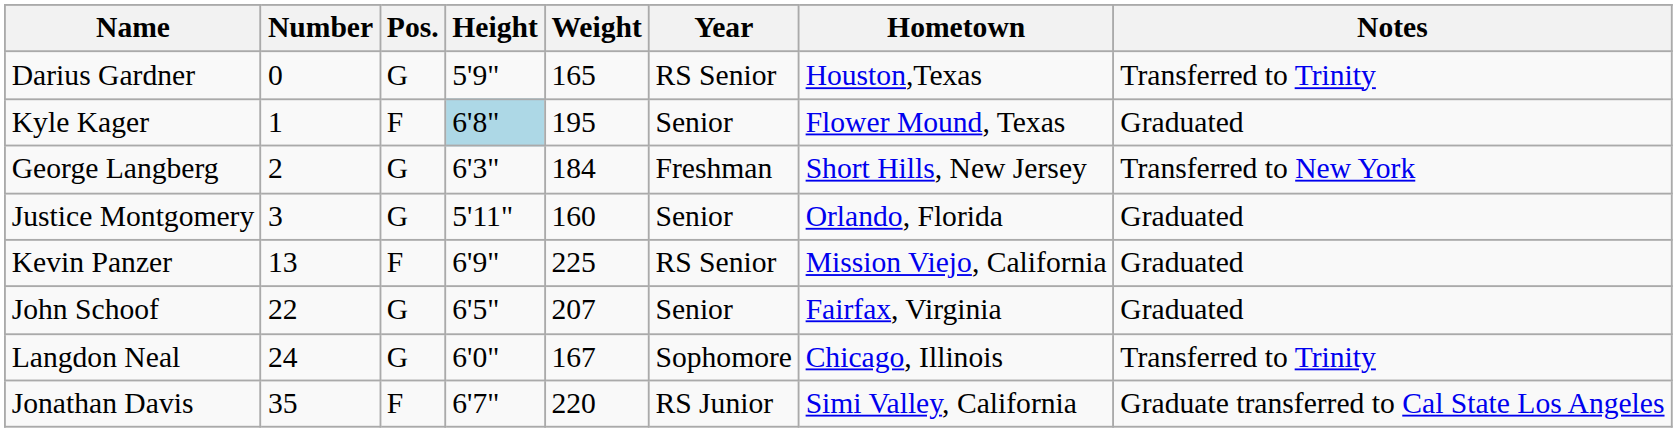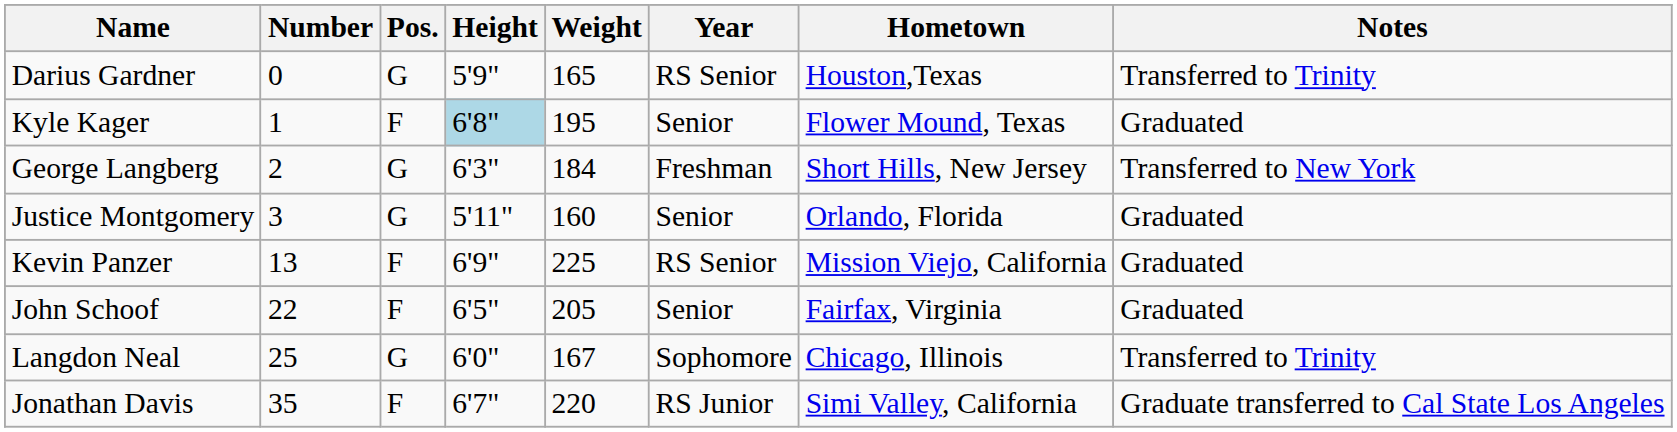 <table class="wikitable sortable" border="1">
 <tr>
 <th>Name</th>
 <th>Number</th>
 <th>Pos.</th>
 <th>Height</th>
 <th>Weight</th>
 <th>Year</th>
 <th>Hometown</th>
 <th class="unsortable">Notes</th>
 </tr>
 <tr>
 <td>Darius Gardner</td>
 <td>0</td>
 <td>G</td>
 <td>5'9"</td>
 <td>165</td>
 <td>RS Senior</td>
 <td><a href='#'>Houston</a>,Texas</td>
 <td>Transferred to <a href='#'>Trinity</a></td>
 </tr>
 <tr>
 <td>Kyle Kager</td>
 <td>1</td>
 <td>F</td>
 <td style="background: lightblue;">6'8"</td>
 <td>195</td>
 <td>Senior</td>
 <td><a href='#'>Flower Mound</a>, Texas</td>
 <td>Graduated</td>
 </tr>
 <tr>
 <td>George Langberg</td>
 <td>2</td>
 <td>G</td>
 <td>6'3"</td>
 <td>184</td>
 <td>Freshman</td>
 <td><a href='#'>Short Hills</a>, New Jersey</td>
 <td>Transferred to <a href='#'>New York</a></td>
 </tr>
 <tr>
 <td>Justice Montgomery</td>
 <td>3</td>
 <td>G</td>
 <td>5'11"</td>
 <td>160</td>
 <td>Senior</td>
 <td><a href='#'>Orlando</a>, Florida</td>
 <td>Graduated</td>
 </tr>
 <tr>
 <td>Kevin Panzer</td>
 <td>13</td>
 <td>F</td>
 <td>6'9"</td>
 <td>225</td>
 <td>RS Senior</td>
 <td><a href='#'>Mission Viejo</a>, California</td>
 <td>Graduated</td>
 </tr>
 <tr>
 <td>John Schoof</td>
 <td>22</td>
-<td>G</td>
+<td>F</td>
 <td>6'5"</td>
-<td>207</td>
+<td>205</td>
 <td>Senior</td>
 <td><a href='#'>Fairfax</a>, Virginia</td>
 <td>Graduated</td>
 </tr>
 <tr>
 <td>Langdon Neal</td>
-<td>24</td>
+<td>25</td>
 <td>G</td>
 <td>6'0"</td>
 <td>167</td>
 <td>Sophomore</td>
 <td><a href='#'>Chicago</a>, Illinois</td>
 <td>Transferred to <a href='#'>Trinity</a></td>
 </tr>
 <tr>
 <td>Jonathan Davis</td>
 <td>35</td>
 <td>F</td>
 <td>6'7"</td>
 <td>220</td>
 <td>RS Junior</td>
 <td><a href='#'>Simi Valley</a>, California</td>
 <td>Graduate transferred to <a href='#'>Cal State Los Angeles</a></td>
 </tr>
 </table>
